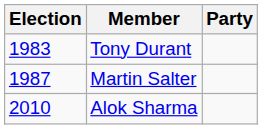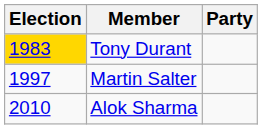 <table class="wikitable">
 <tr>
 <th>Election</th>
 <th>Member</th>
 <th colspan="2">Party</th>
 </tr>
 <tr>
-<td><a href='#'>1983</a></td>
+<td style="background: gold;"><a href='#'>1983</a></td>
 <td><a href='#'>Tony Durant</a></td>
 <td></td>
 </tr>
 <tr>
-<td><a href='#'>1987</a></td>
+<td><a href='#'>1997</a></td>
 <td><a href='#'>Martin Salter</a></td>
 <td></td>
 </tr>
 <tr>
 <td><a href='#'>2010</a></td>
 <td><a href='#'>Alok Sharma</a></td>
 <td></td>
 </tr>
 </table>
